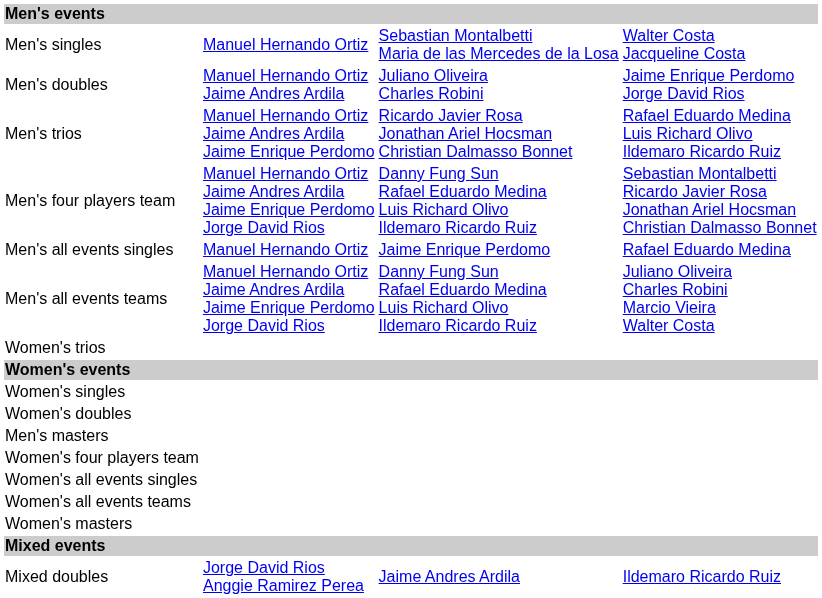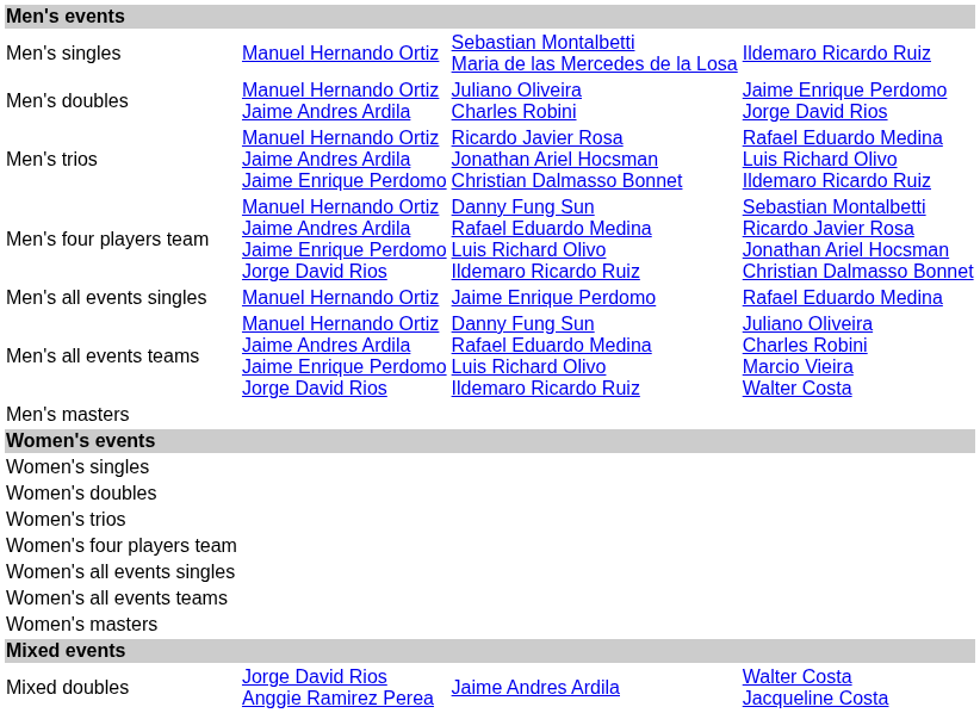 <table>
 <tr bgcolor="#cccccc">
 <td colspan=4><strong>Men's events</strong></td>
 </tr>
 <tr>
 <td>Men's singles<br></td>
 <td><a href='#'>Manuel Hernando Ortiz</a><br><em></em></td>
 <td><a href='#'>Sebastian Montalbetti</a><br><a href='#'>Maria de las Mercedes de la Losa</a><br><em></em></td>
-<td><a href='#'>Walter Costa</a><br><a href='#'>Jacqueline Costa</a><br><em></em></td>
+<td><a href='#'>Ildemaro Ricardo Ruiz</a><br><em></em></td>
 </tr>
 <tr>
 <td>Men's doubles<br></td>
 <td><a href='#'>Manuel Hernando Ortiz</a><br><a href='#'>Jaime Andres Ardila</a><br><em></em></td>
 <td><a href='#'>Juliano Oliveira</a><br><a href='#'>Charles Robini</a><br><em></em></td>
 <td><a href='#'>Jaime Enrique Perdomo</a><br><a href='#'>Jorge David Rios</a><br><em></em></td>
 </tr>
 <tr>
 <td>Men's trios<br></td>
 <td><a href='#'>Manuel Hernando Ortiz</a><br><a href='#'>Jaime Andres Ardila</a><br><a href='#'>Jaime Enrique Perdomo</a><br><em></em></td>
 <td><a href='#'>Ricardo Javier Rosa</a><br><a href='#'>Jonathan Ariel Hocsman</a><br><a href='#'>Christian Dalmasso Bonnet</a><br><em></em></td>
 <td><a href='#'>Rafael Eduardo Medina</a><br><a href='#'>Luis Richard Olivo</a><br><a href='#'>Ildemaro Ricardo Ruiz</a><br><em></em></td>
 </tr>
 <tr>
 <td>Men's four players team<br></td>
 <td><a href='#'>Manuel Hernando Ortiz</a><br><a href='#'>Jaime Andres Ardila</a><br><a href='#'>Jaime Enrique Perdomo</a><br><a href='#'>Jorge David Rios</a><br><em></em></td>
 <td><a href='#'>Danny Fung Sun</a><br><a href='#'>Rafael Eduardo Medina</a><br><a href='#'>Luis Richard Olivo</a><br><a href='#'>Ildemaro Ricardo Ruiz</a><br><em></em></td>
 <td><a href='#'>Sebastian Montalbetti</a><br><a href='#'>Ricardo Javier Rosa</a><br><a href='#'>Jonathan Ariel Hocsman</a><br><a href='#'>Christian Dalmasso Bonnet</a><br><em></em></td>
 </tr>
 <tr>
 <td>Men's all events singles<br></td>
 <td><a href='#'>Manuel Hernando Ortiz</a><br><em></em></td>
 <td><a href='#'>Jaime Enrique Perdomo</a><br><em></em></td>
 <td><a href='#'>Rafael Eduardo Medina</a><br><em></em></td>
 </tr>
 <tr>
 <td>Men's all events teams<br></td>
 <td><a href='#'>Manuel Hernando Ortiz</a><br><a href='#'>Jaime Andres Ardila</a><br><a href='#'>Jaime Enrique Perdomo</a><br><a href='#'>Jorge David Rios</a><br><em></em></td>
 <td><a href='#'>Danny Fung Sun</a><br><a href='#'>Rafael Eduardo Medina</a><br><a href='#'>Luis Richard Olivo</a><br><a href='#'>Ildemaro Ricardo Ruiz</a><br><em></em></td>
 <td><a href='#'>Juliano Oliveira</a><br><a href='#'>Charles Robini</a><br><a href='#'>Marcio Vieira</a><br><a href='#'>Walter Costa</a><br><em></em></td>
 </tr>
 <tr>
-<td>Women's trios<br></td>
+<td>Men's masters<br></td>
 <td></td>
 <td></td>
 <td></td>
 </tr>
 <tr bgcolor="#cccccc">
 <td colspan=4><strong>Women's events</strong></td>
 </tr>
 <tr>
 <td>Women's singles<br></td>
 <td></td>
 <td></td>
 <td></td>
 </tr>
 <tr>
 <td>Women's doubles<br></td>
 <td></td>
 <td></td>
 <td></td>
 </tr>
 <tr>
-<td>Men's masters<br></td>
+<td>Women's trios<br></td>
 <td></td>
 <td></td>
 <td></td>
 </tr>
 <tr>
 <td>Women's four players team<br></td>
 <td></td>
 <td></td>
 <td></td>
 </tr>
 <tr>
 <td>Women's all events singles<br></td>
 <td></td>
 <td></td>
 <td></td>
 </tr>
 <tr>
 <td>Women's all events teams<br></td>
 <td></td>
 <td></td>
 <td></td>
 </tr>
 <tr>
 <td>Women's masters<br></td>
 <td></td>
 <td></td>
 <td></td>
 </tr>
 <tr bgcolor="#cccccc">
 <td colspan=4><strong>Mixed events</strong></td>
 </tr>
 <tr>
 <td>Mixed doubles<br></td>
 <td><a href='#'>Jorge David Rios</a><br><a href='#'>Anggie Ramirez Perea</a><br><em></em></td>
 <td><a href='#'>Jaime Andres Ardila</a><br><em></em></td>
-<td><a href='#'>Ildemaro Ricardo Ruiz</a><br><em></em></td>
+<td><a href='#'>Walter Costa</a><br><a href='#'>Jacqueline Costa</a><br><em></em></td>
 </tr>
 <tr>
 </tr>
 </table>
